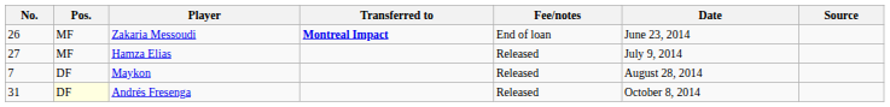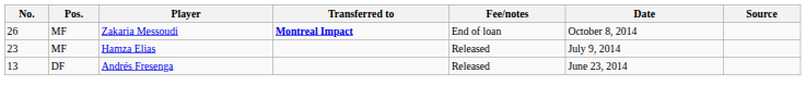 <table class="wikitable sortable" style="width:90%; text-align:center; font-size:95%; text-align:left;">
 <tr>
 <th>No.</th>
 <th>Pos.</th>
 <th>Player</th>
 <th>Transferred to</th>
 <th>Fee/notes</th>
 <th>Date</th>
 <th>Source</th>
 </tr>
 <tr>
 <td>26</td>
 <td>MF</td>
 <td> <a href='#'>Zakaria Messoudi</a></td>
 <td><strong> <a href='#'>Montreal Impact</a></strong></td>
 <td>End of loan</td>
-<td>June 23, 2014</td>
+<td>October 8, 2014</td>
 <td></td>
 </tr>
 <tr>
-<td>27</td>
+<td>23</td>
 <td>MF</td>
 <td> <a href='#'>Hamza Elias</a></td>
 <td></td>
 <td>Released</td>
 <td>July 9, 2014</td>
 <td></td>
 </tr>
 <tr>
-<td>7</td>
+<td>13</td>
 <td>DF</td>
-<td> <a href='#'>Maykon</a></td>
-<td></td>
-<td>Released</td>
-<td>August 28, 2014</td>
-<td></td>
-</tr>
-<tr>
-<td>31</td>
-<td style="background: lightyellow;">DF</td>
 <td> <a href='#'>Andrés Fresenga</a></td>
 <td></td>
 <td>Released</td>
-<td>October 8, 2014</td>
+<td>June 23, 2014</td>
 <td></td>
 </tr>
 </table>
